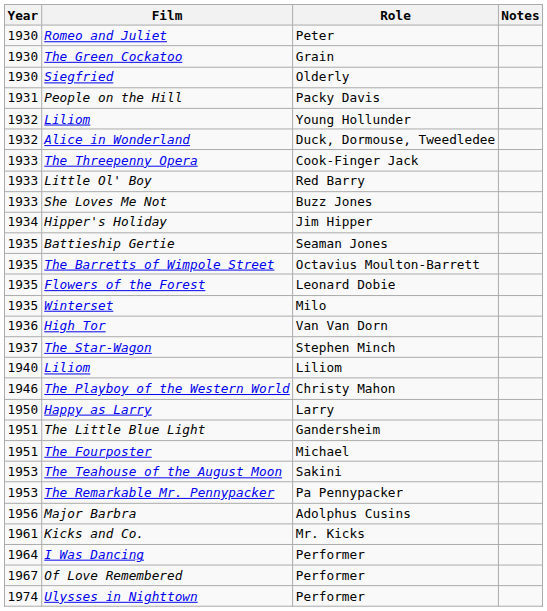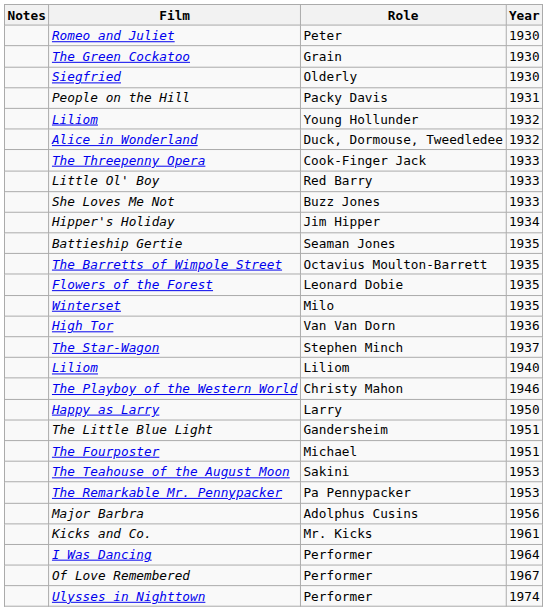 <table class="wikitable sortable">
 <tr>
-<th>Year</th>
+<th class="unsortable">Notes</th>
 <th>Film</th>
 <th>Role</th>
-<th class="unsortable">Notes</th>
+<th>Year</th>
 </tr>
 <tr>
-<td>1930</td>
+<td></td>
 <td><em><a href='#'>Romeo and Juliet</a></em></td>
 <td>Peter</td>
-<td></td>
+<td>1930</td>
 </tr>
 <tr>
-<td>1930</td>
+<td></td>
 <td><em><a href='#'>The Green Cockatoo</a></em></td>
 <td>Grain</td>
-<td></td>
+<td>1930</td>
 </tr>
 <tr>
-<td>1930</td>
+<td></td>
 <td><em><a href='#'>Siegfried</a></em></td>
 <td>Olderly</td>
-<td></td>
+<td>1930</td>
 </tr>
 <tr>
-<td>1931</td>
+<td></td>
 <td><em>People on the Hill</em></td>
 <td>Packy Davis</td>
-<td></td>
+<td>1931</td>
 </tr>
 <tr>
-<td>1932</td>
+<td></td>
 <td><em><a href='#'>Liliom</a></em></td>
 <td>Young Hollunder</td>
-<td></td>
+<td>1932</td>
 </tr>
 <tr>
-<td>1932</td>
+<td></td>
 <td><em><a href='#'>Alice in Wonderland</a></em></td>
 <td>Duck, Dormouse, Tweedledee</td>
-<td></td>
+<td>1932</td>
 </tr>
 <tr>
-<td>1933</td>
+<td></td>
 <td><em><a href='#'>The Threepenny Opera</a></em></td>
 <td>Cook-Finger Jack</td>
-<td></td>
+<td>1933</td>
 </tr>
 <tr>
-<td>1933</td>
+<td></td>
 <td><em>Little Ol' Boy</em></td>
 <td>Red Barry</td>
-<td></td>
+<td>1933</td>
 </tr>
 <tr>
-<td>1933</td>
+<td></td>
 <td><em>She Loves Me Not</em></td>
 <td>Buzz Jones</td>
-<td></td>
+<td>1933</td>
 </tr>
 <tr>
-<td>1934</td>
+<td></td>
 <td><em>Hipper's Holiday</em></td>
 <td>Jim Hipper</td>
-<td></td>
+<td>1934</td>
 </tr>
 <tr>
-<td>1935</td>
+<td></td>
 <td><em>Battieship Gertie</em></td>
 <td>Seaman Jones</td>
-<td></td>
+<td>1935</td>
 </tr>
 <tr>
-<td>1935</td>
+<td></td>
 <td><em><a href='#'>The Barretts of Wimpole Street</a></em></td>
 <td>Octavius Moulton-Barrett</td>
-<td></td>
+<td>1935</td>
 </tr>
 <tr>
-<td>1935</td>
+<td></td>
 <td><em><a href='#'>Flowers of the Forest</a></em></td>
 <td>Leonard Dobie</td>
-<td></td>
+<td>1935</td>
 </tr>
 <tr>
-<td>1935</td>
+<td></td>
 <td><em><a href='#'>Winterset</a></em></td>
 <td>Milo</td>
-<td></td>
+<td>1935</td>
 </tr>
 <tr>
-<td>1936</td>
+<td></td>
 <td><em><a href='#'>High Tor</a></em></td>
 <td>Van Van Dorn</td>
-<td></td>
+<td>1936</td>
 </tr>
 <tr>
-<td>1937</td>
+<td></td>
 <td><em><a href='#'>The Star-Wagon</a></em></td>
 <td>Stephen Minch</td>
-<td></td>
+<td>1937</td>
 </tr>
 <tr>
-<td>1940</td>
+<td></td>
 <td><em><a href='#'>Liliom</a></em></td>
 <td>Liliom</td>
-<td></td>
+<td>1940</td>
 </tr>
 <tr>
-<td>1946</td>
+<td></td>
 <td><em><a href='#'>The Playboy of the Western World</a></em></td>
 <td>Christy Mahon</td>
-<td></td>
+<td>1946</td>
 </tr>
 <tr>
-<td>1950</td>
+<td></td>
 <td><em><a href='#'>Happy as Larry</a></em></td>
 <td>Larry</td>
-<td></td>
+<td>1950</td>
 </tr>
 <tr>
-<td>1951</td>
+<td></td>
 <td><em>The Little Blue Light</em></td>
 <td>Gandersheim</td>
-<td></td>
+<td>1951</td>
 </tr>
 <tr>
-<td>1951</td>
+<td></td>
 <td><em><a href='#'>The Fourposter</a></em></td>
 <td>Michael</td>
-<td></td>
+<td>1951</td>
 </tr>
 <tr>
-<td>1953</td>
+<td></td>
 <td><em><a href='#'>The Teahouse of the August Moon</a></em></td>
 <td>Sakini</td>
-<td></td>
+<td>1953</td>
 </tr>
 <tr>
-<td>1953</td>
+<td></td>
 <td><em><a href='#'>The Remarkable Mr. Pennypacker</a></em></td>
 <td>Pa Pennypacker</td>
-<td></td>
+<td>1953</td>
 </tr>
 <tr>
-<td>1956</td>
+<td></td>
 <td><em>Major Barbra</em></td>
 <td>Adolphus Cusins</td>
-<td></td>
+<td>1956</td>
 </tr>
 <tr>
-<td>1961</td>
+<td></td>
 <td><em>Kicks and Co.</em></td>
 <td>Mr. Kicks</td>
-<td></td>
+<td>1961</td>
 </tr>
 <tr>
-<td>1964</td>
+<td></td>
 <td><em><a href='#'>I Was Dancing</a></em></td>
 <td>Performer</td>
-<td></td>
+<td>1964</td>
 </tr>
 <tr>
-<td>1967</td>
+<td></td>
 <td><em>Of Love Remembered</em></td>
 <td>Performer</td>
-<td></td>
+<td>1967</td>
 </tr>
 <tr>
-<td>1974</td>
+<td></td>
 <td><em><a href='#'>Ulysses in Nighttown</a></em></td>
 <td>Performer</td>
-<td></td>
+<td>1974</td>
 </tr>
 </table>
